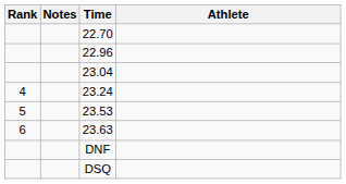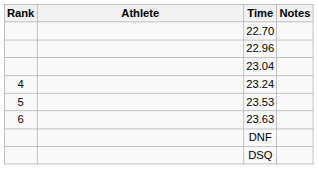 <table class="wikitable" style="text-align:center">
 <tr>
 <th>Rank</th>
+<th Style="width:18em">Athlete</th>
+<th>Time</th>
 <th>Notes</th>
-<th>Time</th>
-<th Style="width:18em">Athlete</th>
 </tr>
 <tr>
 <td></td>
+<td style="text-align:left"></td>
+<td>22.70</td>
 <td></td>
-<td>22.70</td>
-<td style="text-align:left"></td>
 </tr>
 <tr>
 <td></td>
+<td style="text-align:left"></td>
+<td>22.96</td>
 <td></td>
-<td>22.96</td>
-<td style="text-align:left"></td>
 </tr>
 <tr>
 <td></td>
+<td style="text-align:left"></td>
+<td>23.04</td>
 <td></td>
-<td>23.04</td>
-<td style="text-align:left"></td>
 </tr>
 <tr>
 <td>4</td>
+<td style="text-align:left"></td>
+<td>23.24</td>
 <td></td>
-<td>23.24</td>
-<td style="text-align:left"></td>
 </tr>
 <tr>
 <td>5</td>
+<td style="text-align:left"></td>
+<td>23.53</td>
 <td></td>
-<td>23.53</td>
-<td style="text-align:left"></td>
 </tr>
 <tr>
 <td>6</td>
+<td style="text-align:left"></td>
+<td>23.63</td>
 <td></td>
-<td>23.63</td>
-<td style="text-align:left"></td>
 </tr>
 <tr>
 <td></td>
+<td style="text-align:left"></td>
+<td>DNF</td>
 <td></td>
-<td>DNF</td>
-<td style="text-align:left"></td>
 </tr>
 <tr>
 <td></td>
+<td style="text-align:left"></td>
+<td>DSQ</td>
 <td></td>
-<td>DSQ</td>
-<td style="text-align:left"></td>
 </tr>
 </table>
